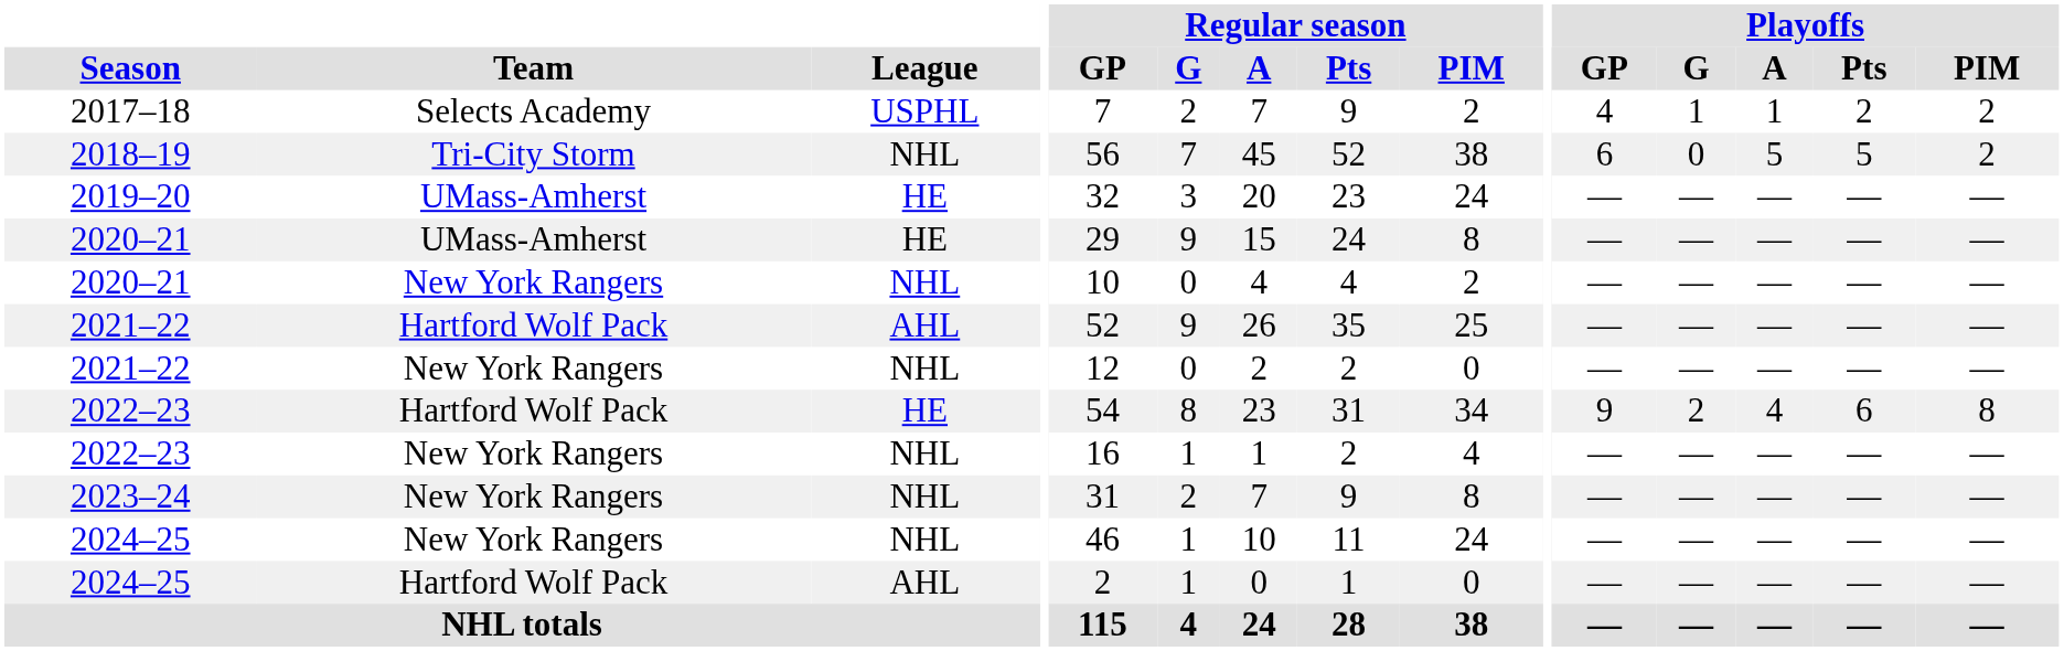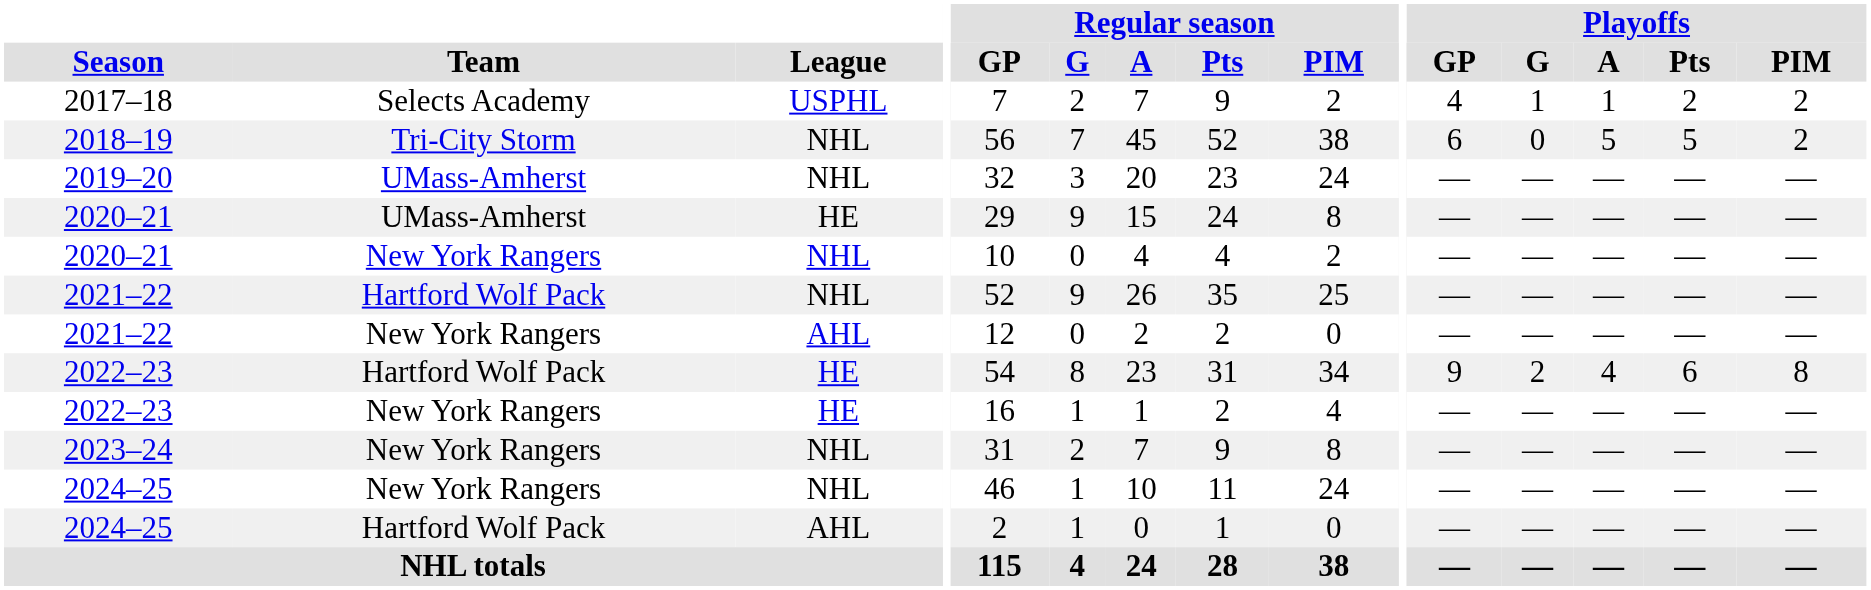 <table border="0" cellpadding="1" cellspacing="0" style="text-align:center; width:60em">
 <tr bgcolor="#e0e0e0">
 <th colspan="3" bgcolor="#ffffff"></th>
 <th rowspan="98" bgcolor="#ffffff"></th>
 <th colspan="5"><a href='#'>Regular season</a></th>
 <th rowspan="98" bgcolor="#ffffff"></th>
 <th colspan="5"><a href='#'>Playoffs</a></th>
 </tr>
 <tr bgcolor="#e0e0e0">
 <th><a href='#'>Season</a></th>
 <th>Team</th>
 <th>League</th>
 <th>GP</th>
 <th><a href='#'>G</a></th>
 <th><a href='#'>A</a></th>
 <th><a href='#'>Pts</a></th>
 <th><a href='#'>PIM</a></th>
 <th>GP</th>
 <th>G</th>
 <th>A</th>
 <th>Pts</th>
 <th>PIM</th>
 </tr>
 <tr>
 <td>2017–18</td>
 <td>Selects Academy</td>
 <td><a href='#'>USPHL</a></td>
 <td>7</td>
 <td>2</td>
 <td>7</td>
 <td>9</td>
 <td>2</td>
 <td>4</td>
 <td>1</td>
 <td>1</td>
 <td>2</td>
 <td>2</td>
 </tr>
 <tr bgcolor="#f0f0f0">
 <td><a href='#'>2018–19</a></td>
 <td><a href='#'>Tri-City Storm</a></td>
 <td>NHL</td>
 <td>56</td>
 <td>7</td>
 <td>45</td>
 <td>52</td>
 <td>38</td>
 <td>6</td>
 <td>0</td>
 <td>5</td>
 <td>5</td>
 <td>2</td>
 </tr>
 <tr>
 <td><a href='#'>2019–20</a></td>
 <td><a href='#'>UMass-Amherst</a></td>
-<td><a href='#'>HE</a></td>
+<td>NHL</td>
 <td>32</td>
 <td>3</td>
 <td>20</td>
 <td>23</td>
 <td>24</td>
 <td>—</td>
 <td>—</td>
 <td>—</td>
 <td>—</td>
 <td>—</td>
 </tr>
 <tr bgcolor="#f0f0f0">
 <td><a href='#'>2020–21</a></td>
 <td>UMass-Amherst</td>
 <td>HE</td>
 <td>29</td>
 <td>9</td>
 <td>15</td>
 <td>24</td>
 <td>8</td>
 <td>—</td>
 <td>—</td>
 <td>—</td>
 <td>—</td>
 <td>—</td>
 </tr>
 <tr>
 <td><a href='#'>2020–21</a></td>
 <td><a href='#'>New York Rangers</a></td>
 <td><a href='#'>NHL</a></td>
 <td>10</td>
 <td>0</td>
 <td>4</td>
 <td>4</td>
 <td>2</td>
 <td>—</td>
 <td>—</td>
 <td>—</td>
 <td>—</td>
 <td>—</td>
 </tr>
 <tr bgcolor="#f0f0f0">
 <td><a href='#'>2021–22</a></td>
 <td><a href='#'>Hartford Wolf Pack</a></td>
-<td><a href='#'>AHL</a></td>
+<td>NHL</td>
 <td>52</td>
 <td>9</td>
 <td>26</td>
 <td>35</td>
 <td>25</td>
 <td>—</td>
 <td>—</td>
 <td>—</td>
 <td>—</td>
 <td>—</td>
 </tr>
 <tr>
 <td><a href='#'>2021–22</a></td>
 <td>New York Rangers</td>
-<td>NHL</td>
+<td><a href='#'>AHL</a></td>
 <td>12</td>
 <td>0</td>
 <td>2</td>
 <td>2</td>
 <td>0</td>
 <td>—</td>
 <td>—</td>
 <td>—</td>
 <td>—</td>
 <td>—</td>
 </tr>
 <tr bgcolor="#f0f0f0">
 <td><a href='#'>2022–23</a></td>
 <td>Hartford Wolf Pack</td>
 <td><a href='#'>HE</a></td>
 <td>54</td>
 <td>8</td>
 <td>23</td>
 <td>31</td>
 <td>34</td>
 <td>9</td>
 <td>2</td>
 <td>4</td>
 <td>6</td>
 <td>8</td>
 </tr>
 <tr>
 <td><a href='#'>2022–23</a></td>
 <td>New York Rangers</td>
-<td>NHL</td>
+<td><a href='#'>HE</a></td>
 <td>16</td>
 <td>1</td>
 <td>1</td>
 <td>2</td>
 <td>4</td>
 <td>—</td>
 <td>—</td>
 <td>—</td>
 <td>—</td>
 <td>—</td>
 </tr>
 <tr bgcolor="#f0f0f0">
 <td><a href='#'>2023–24</a></td>
 <td>New York Rangers</td>
 <td>NHL</td>
 <td>31</td>
 <td>2</td>
 <td>7</td>
 <td>9</td>
 <td>8</td>
 <td>—</td>
 <td>—</td>
 <td>—</td>
 <td>—</td>
 <td>—</td>
 </tr>
 <tr>
 <td><a href='#'>2024–25</a></td>
 <td>New York Rangers</td>
 <td>NHL</td>
 <td>46</td>
 <td>1</td>
 <td>10</td>
 <td>11</td>
 <td>24</td>
 <td>—</td>
 <td>—</td>
 <td>—</td>
 <td>—</td>
 <td>—</td>
 </tr>
 <tr bgcolor="#f0f0f0">
 <td><a href='#'>2024–25</a></td>
 <td>Hartford Wolf Pack</td>
 <td>AHL</td>
 <td>2</td>
 <td>1</td>
 <td>0</td>
 <td>1</td>
 <td>0</td>
 <td>—</td>
 <td>—</td>
 <td>—</td>
 <td>—</td>
 <td>—</td>
 </tr>
 <tr bgcolor="#e0e0e0">
 <th colspan="3">NHL totals</th>
 <th>115</th>
 <th>4</th>
 <th>24</th>
 <th>28</th>
 <th>38</th>
 <th>—</th>
 <th>—</th>
 <th>—</th>
 <th>—</th>
 <th>—</th>
 </tr>
 </table>
